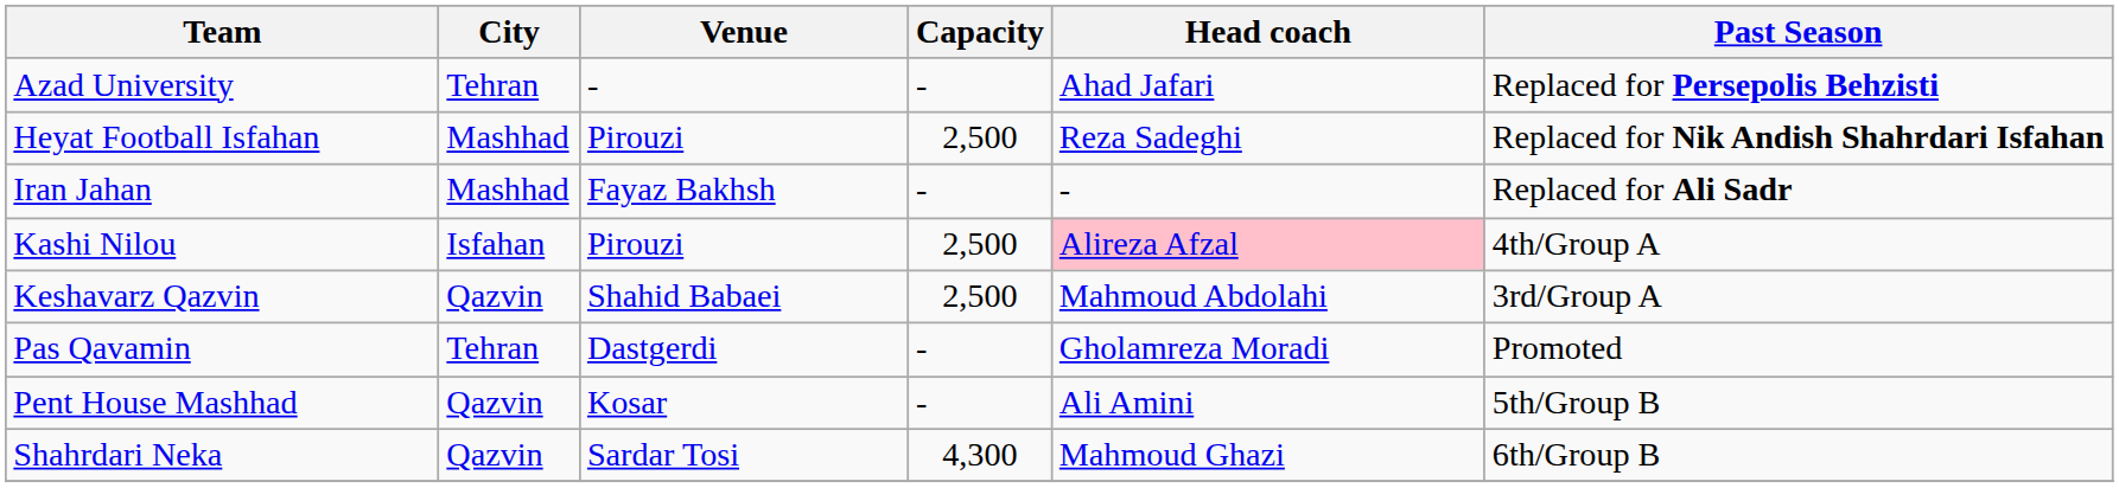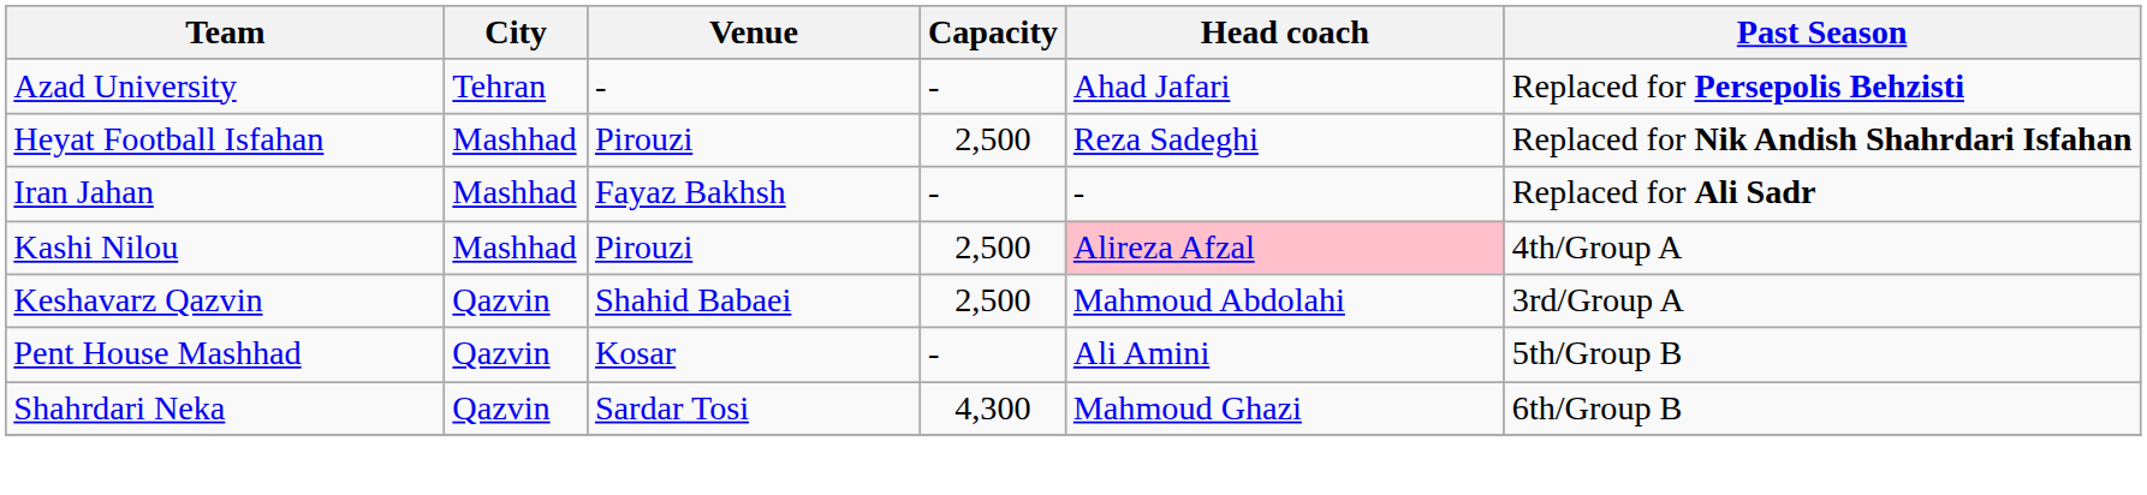 <table class="wikitable sortable">
 <tr>
 <th width=200>Team</th>
 <th width=60>City</th>
 <th width=150>Venue</th>
 <th>Capacity</th>
 <th width=200>Head coach</th>
 <th><a href='#'>Past Season</a></th>
 </tr>
 <tr>
 <td><a href='#'>Azad University</a></td>
 <td><a href='#'>Tehran</a></td>
 <td>-</td>
 <td>-</td>
 <td> <a href='#'>Ahad Jafari</a></td>
 <td>Replaced for <strong><a href='#'>Persepolis Behzisti</a></strong></td>
 </tr>
 <tr>
 <td><a href='#'>Heyat Football Isfahan</a></td>
 <td><a href='#'>Mashhad</a></td>
 <td><a href='#'>Pirouzi</a></td>
 <td align="center">2,500</td>
 <td> <a href='#'>Reza Sadeghi</a></td>
 <td>Replaced for <strong>Nik Andish Shahrdari Isfahan</strong></td>
 </tr>
 <tr>
 <td><a href='#'>Iran Jahan</a></td>
 <td><a href='#'>Mashhad</a></td>
 <td><a href='#'>Fayaz Bakhsh</a></td>
 <td>-</td>
 <td>-</td>
 <td>Replaced for <strong>Ali Sadr</strong></td>
 </tr>
 <tr>
 <td><a href='#'>Kashi Nilou</a></td>
-<td><a href='#'>Isfahan</a></td>
+<td><a href='#'>Mashhad</a></td>
 <td><a href='#'>Pirouzi</a></td>
 <td align="center">2,500</td>
 <td style="background: pink;"> <a href='#'>Alireza Afzal</a></td>
 <td>4th/Group A</td>
 </tr>
 <tr>
 <td><a href='#'>Keshavarz Qazvin</a></td>
 <td><a href='#'>Qazvin</a></td>
 <td><a href='#'>Shahid Babaei</a></td>
 <td align="center">2,500</td>
 <td> <a href='#'>Mahmoud Abdolahi</a></td>
 <td>3rd/Group A</td>
-</tr>
-<tr>
-<td><a href='#'>Pas Qavamin</a></td>
-<td><a href='#'>Tehran</a></td>
-<td><a href='#'>Dastgerdi</a></td>
-<td>-</td>
-<td> <a href='#'>Gholamreza Moradi</a></td>
-<td>Promoted</td>
 </tr>
 <tr>
 <td><a href='#'>Pent House Mashhad</a></td>
 <td><a href='#'>Qazvin</a></td>
 <td><a href='#'>Kosar</a></td>
 <td>-</td>
 <td> <a href='#'>Ali Amini</a></td>
 <td>5th/Group B</td>
 </tr>
 <tr>
 <td><a href='#'>Shahrdari Neka</a></td>
 <td><a href='#'>Qazvin</a></td>
 <td><a href='#'>Sardar Tosi</a></td>
 <td align="center">4,300</td>
 <td> <a href='#'>Mahmoud Ghazi</a></td>
 <td>6th/Group B</td>
 </tr>
 <tr>
 </tr>
 </table>
